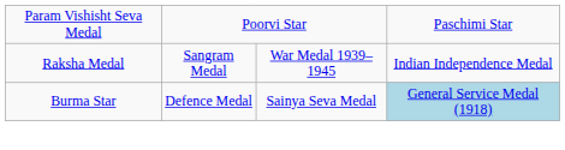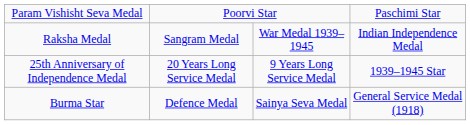 <table class="wikitable" style="margin:1em auto; text-align:center;">
 <tr>
 <td><a href='#'>Param Vishisht Seva Medal</a></td>
 <td colspan="2"><a href='#'>Poorvi Star</a></td>
 <td><a href='#'>Paschimi Star</a></td>
 </tr>
 <tr>
 <td><a href='#'>Raksha Medal</a></td>
 <td><a href='#'>Sangram Medal</a></td>
 <td><a href='#'>War Medal 1939–1945</a></td>
 <td><a href='#'>Indian Independence Medal</a></td>
 </tr>
 <tr>
+<td><a href='#'>25th Anniversary of Independence Medal</a></td>
+<td><a href='#'>20 Years Long Service Medal</a></td>
+<td><a href='#'>9 Years Long Service Medal</a></td>
+<td><a href='#'>1939–1945 Star</a></td>
+</tr>
+<tr>
 <td><a href='#'>Burma Star</a></td>
 <td><a href='#'>Defence Medal</a></td>
 <td><a href='#'>Sainya Seva Medal</a></td>
-<td style="background: lightblue;"><a href='#'>General Service Medal (1918)</a></td>
+<td><a href='#'>General Service Medal (1918)</a></td>
 </tr>
 </table>
